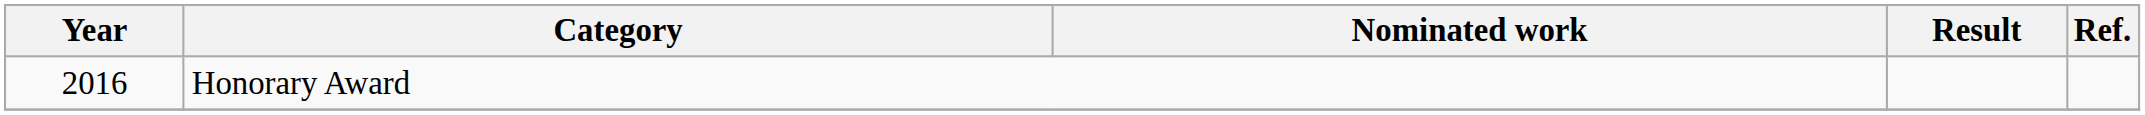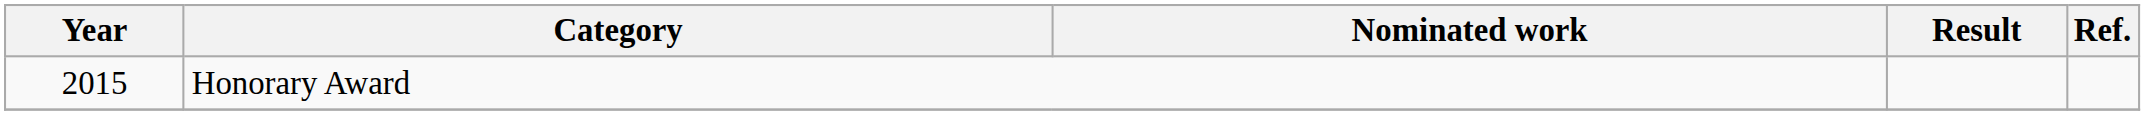 <table class=wikitable>
 <tr>
 <th scope="col" style="width:5em;">Year</th>
 <th scope="col" style="width:26em;">Category</th>
 <th scope="col" style="width:25em;">Nominated work</th>
 <th scope="col" style="width:5em;">Result</th>
 <th>Ref.</th>
 </tr>
 <tr>
-<td style="text-align:center;">2016</td>
+<td style="text-align:center;">2015</td>
 <td colspan=2>Honorary Award</td>
 <td></td>
 <td></td>
 </tr>
 <tr>
 </tr>
 </table>
